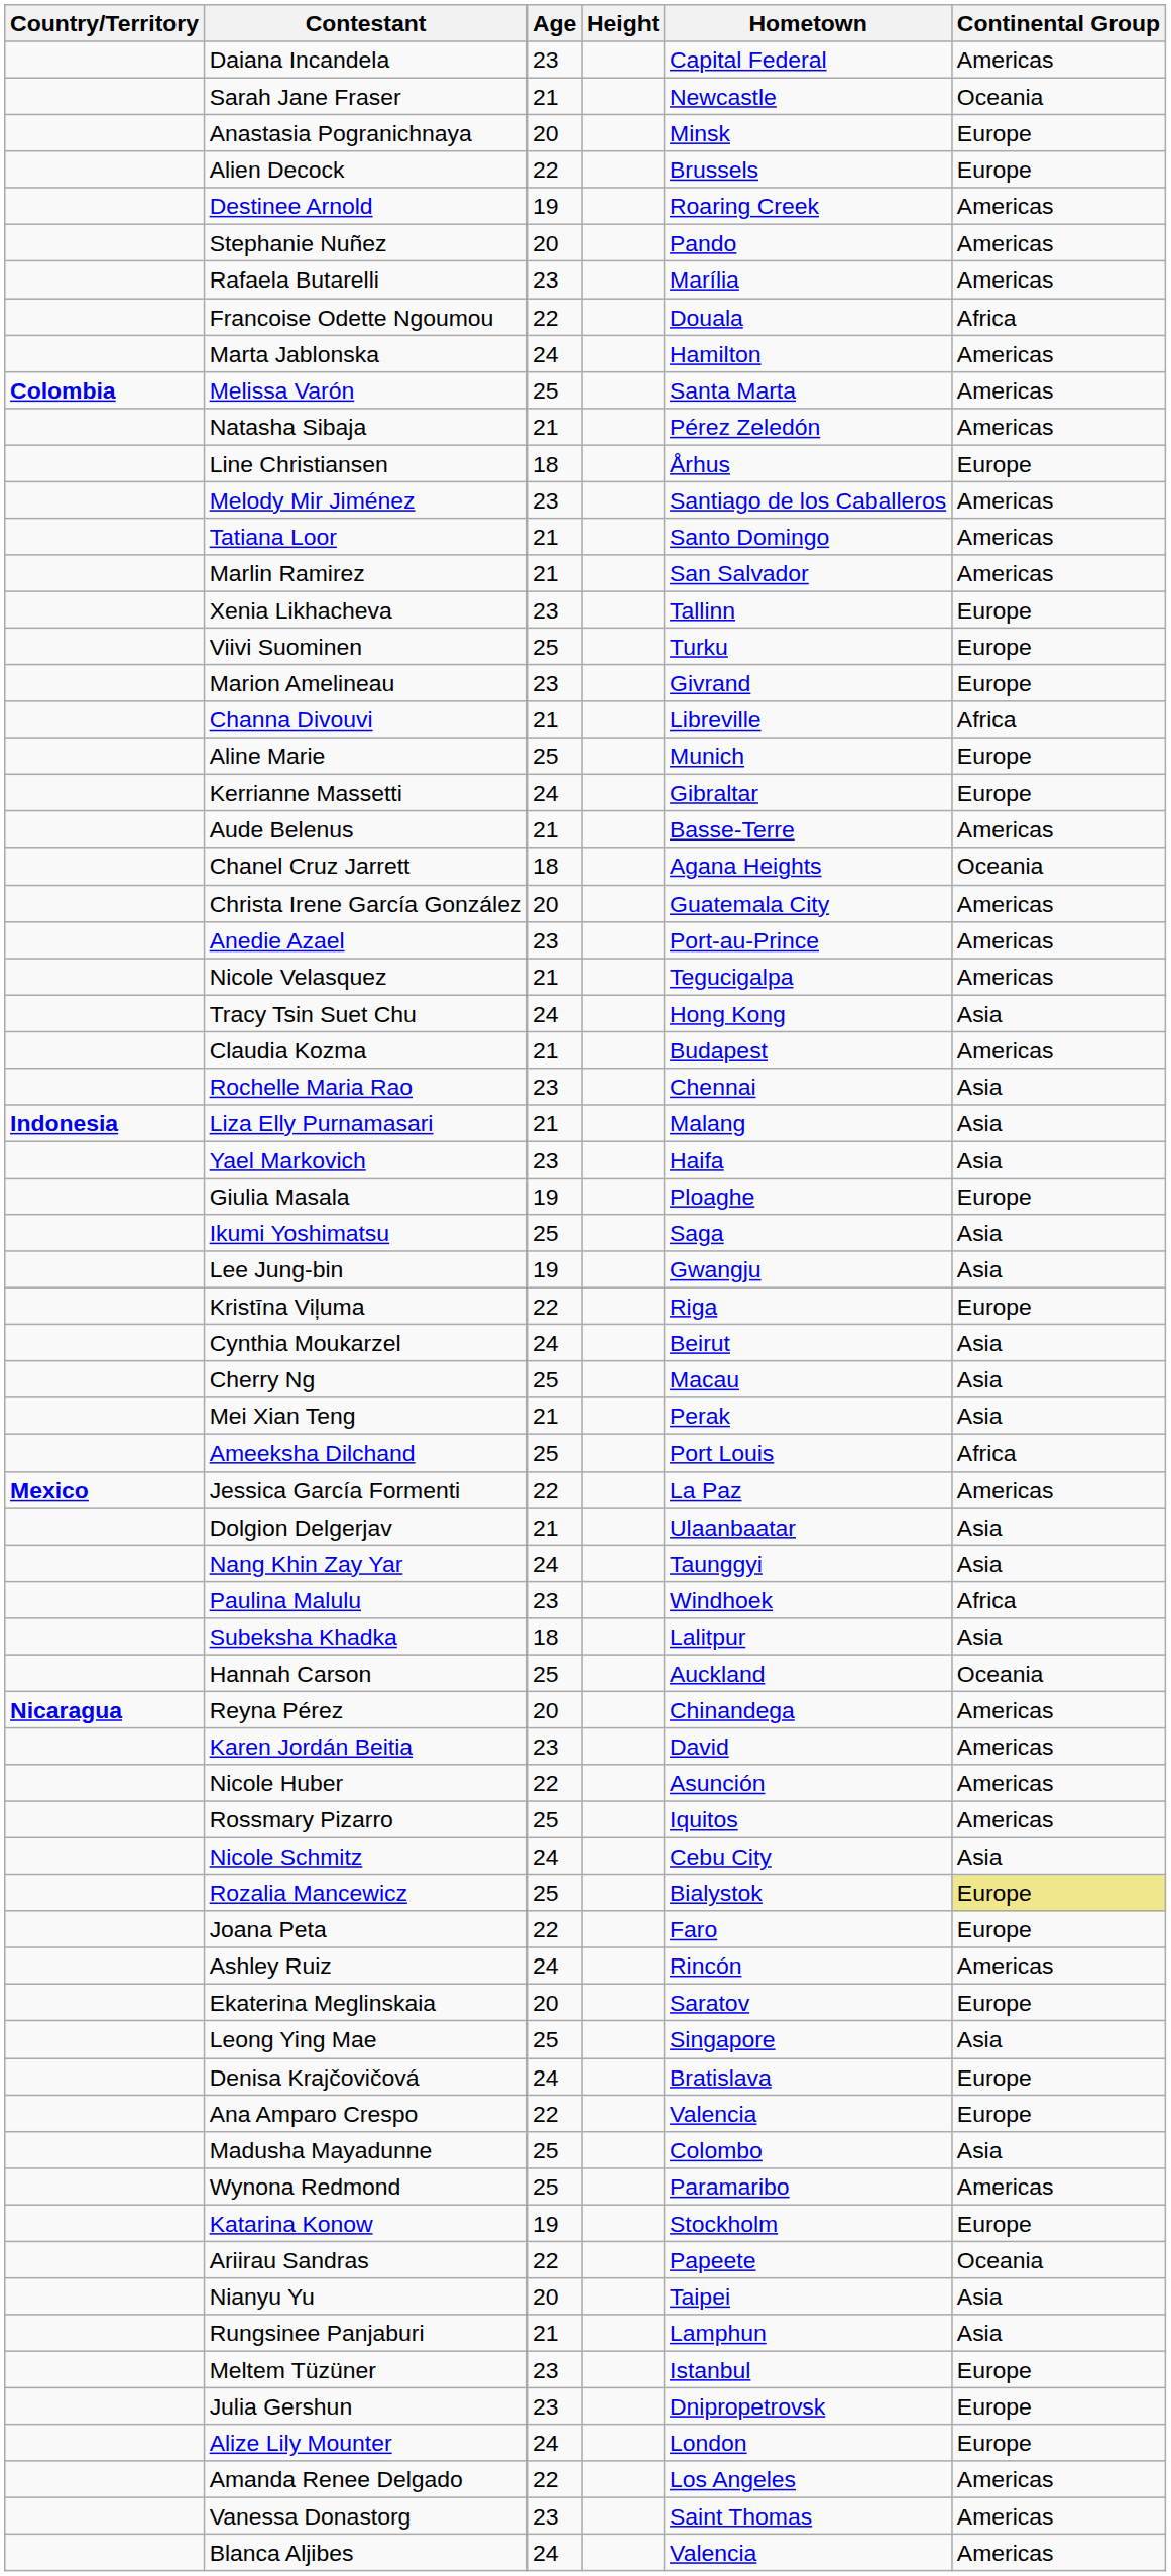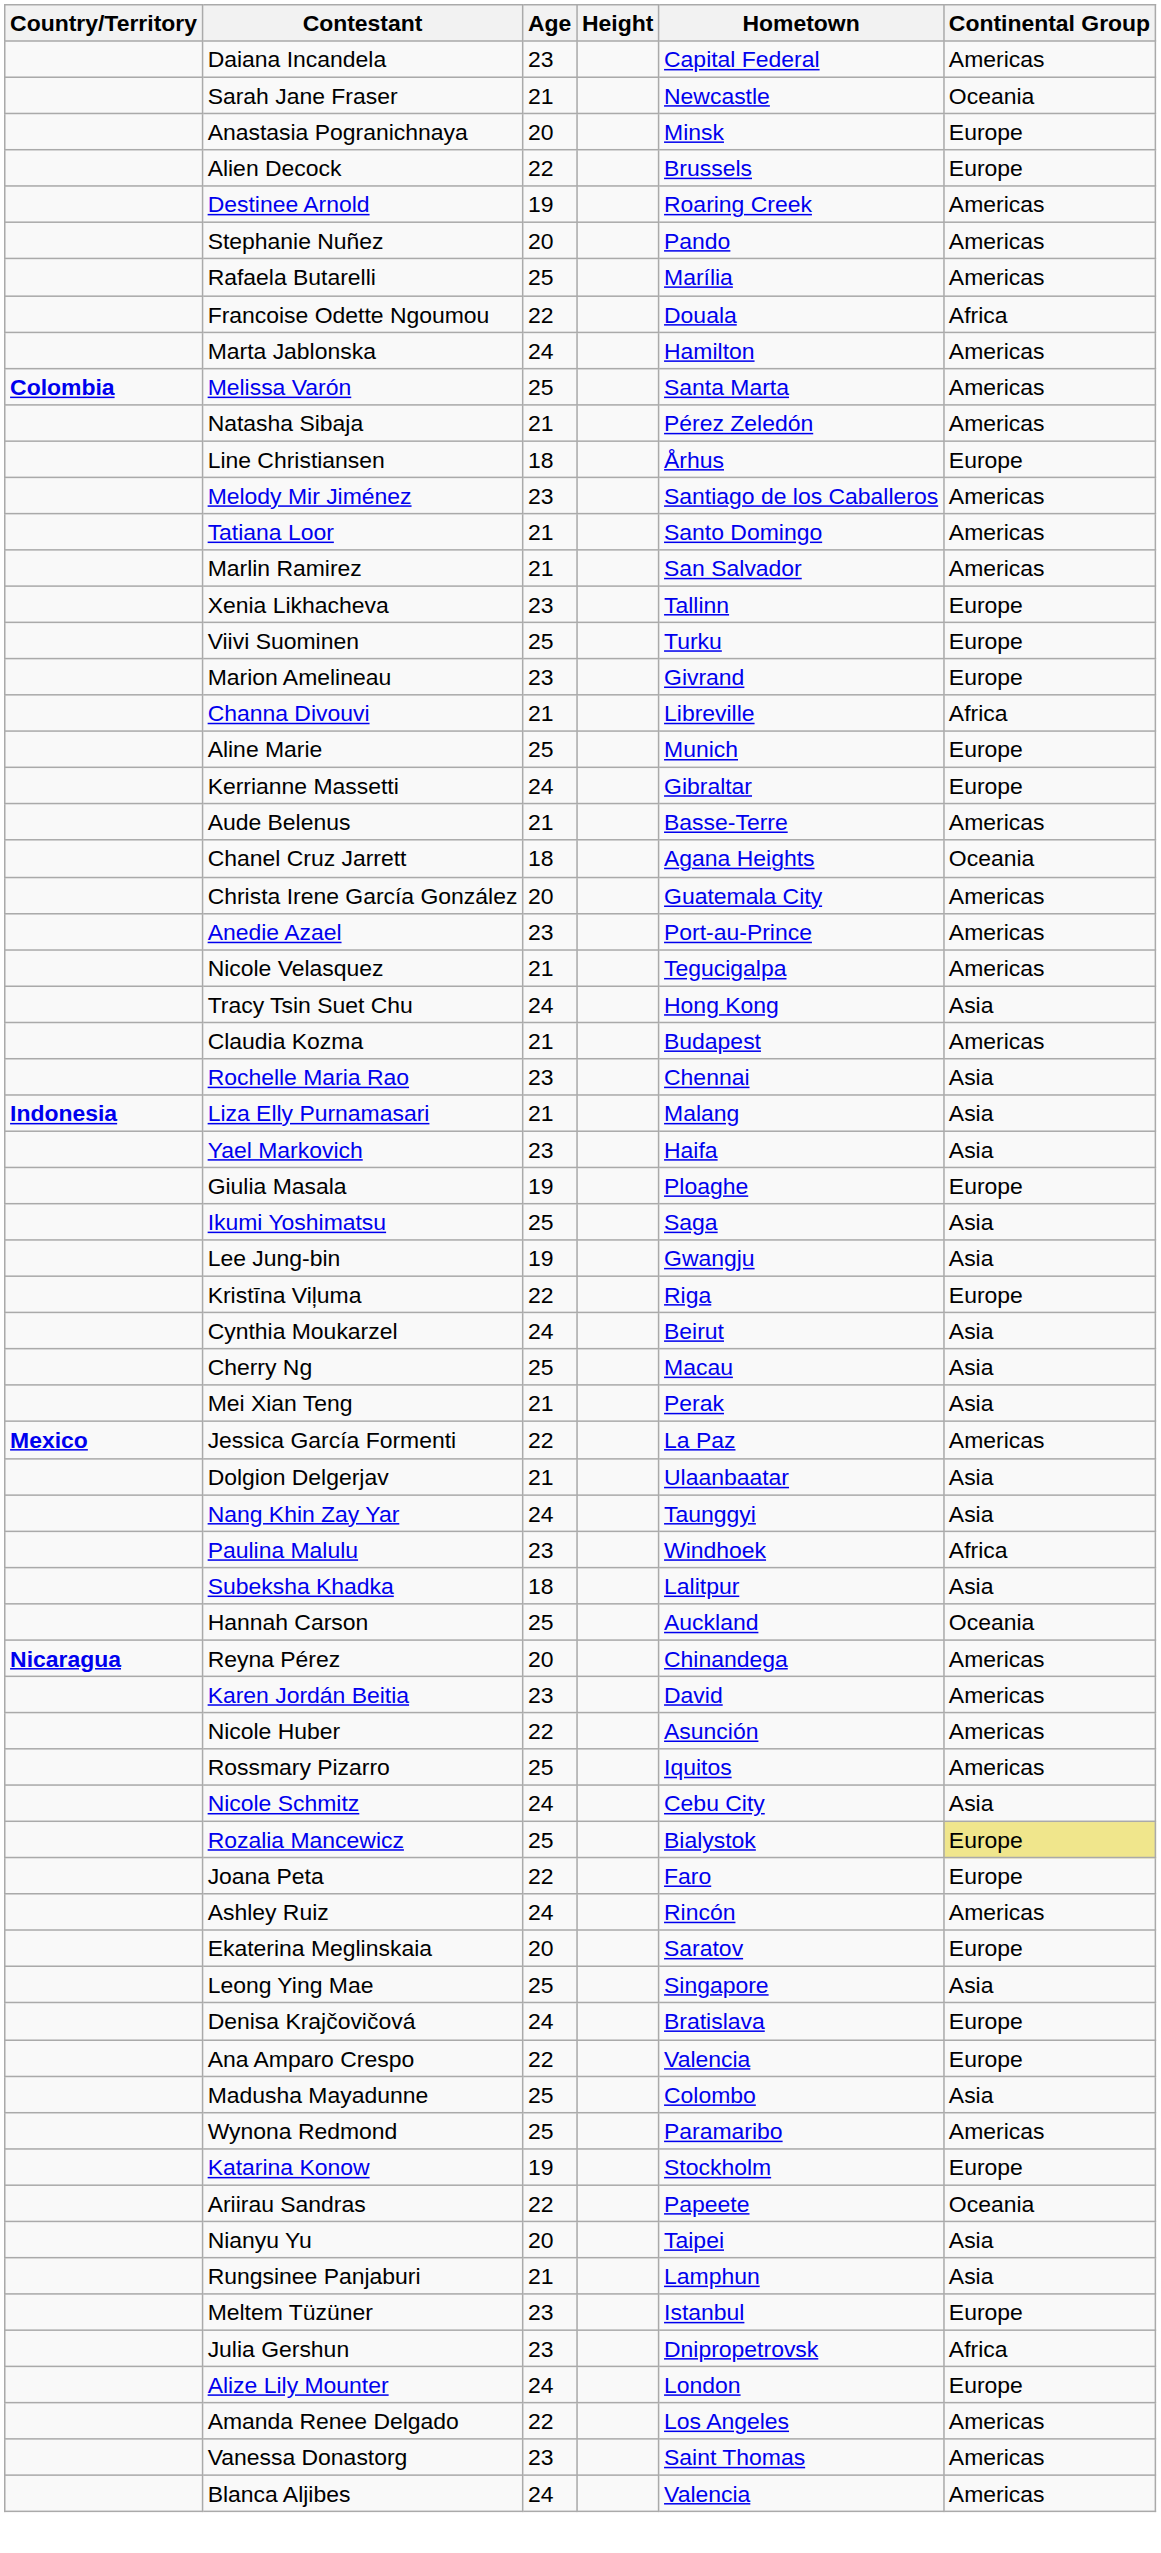 <table class="wikitable sortable" style="font-size:95%;">
 <tr>
 <th>Country/Territory</th>
 <th>Contestant</th>
 <th>Age</th>
 <th>Height</th>
 <th>Hometown</th>
 <th>Continental Group</th>
 </tr>
 <tr>
 <td><strong></strong></td>
 <td>Daiana Incandela</td>
 <td>23</td>
 <td></td>
 <td><a href='#'>Capital Federal</a></td>
 <td>Americas</td>
 </tr>
 <tr>
 <td><strong></strong></td>
 <td>Sarah Jane Fraser</td>
 <td>21</td>
 <td></td>
 <td><a href='#'>Newcastle</a></td>
 <td>Oceania</td>
 </tr>
 <tr>
 <td><strong></strong></td>
 <td>Anastasia Pogranichnaya</td>
 <td>20</td>
 <td></td>
 <td><a href='#'>Minsk</a></td>
 <td>Europe</td>
 </tr>
 <tr>
 <td><strong></strong></td>
 <td>Alien Decock</td>
 <td>22</td>
 <td></td>
 <td><a href='#'>Brussels</a></td>
 <td>Europe</td>
 </tr>
 <tr>
 <td><strong></strong></td>
 <td><a href='#'>Destinee Arnold</a></td>
 <td>19</td>
 <td></td>
 <td><a href='#'>Roaring Creek</a></td>
 <td>Americas</td>
 </tr>
 <tr>
 <td><strong></strong></td>
 <td>Stephanie Nuñez</td>
 <td>20</td>
 <td></td>
 <td><a href='#'>Pando</a></td>
 <td>Americas</td>
 </tr>
 <tr>
 <td><strong></strong></td>
 <td>Rafaela Butarelli</td>
-<td>23</td>
+<td>25</td>
 <td></td>
 <td><a href='#'>Marília</a></td>
 <td>Americas</td>
 </tr>
 <tr>
 <td><strong></strong></td>
 <td>Francoise Odette Ngoumou</td>
 <td>22</td>
 <td></td>
 <td><a href='#'>Douala</a></td>
 <td>Africa</td>
 </tr>
 <tr>
 <td><strong></strong></td>
 <td>Marta Jablonska</td>
 <td>24</td>
 <td></td>
 <td><a href='#'>Hamilton</a></td>
 <td>Americas</td>
 </tr>
 <tr>
 <td><strong> <a href='#'>Colombia</a></strong></td>
 <td><a href='#'>Melissa Varón</a></td>
 <td>25</td>
 <td></td>
 <td><a href='#'>Santa Marta</a></td>
 <td>Americas</td>
 </tr>
 <tr>
 <td><strong></strong></td>
 <td>Natasha Sibaja</td>
 <td>21</td>
 <td></td>
 <td><a href='#'>Pérez Zeledón</a></td>
 <td>Americas</td>
 </tr>
 <tr>
 <td><strong></strong></td>
 <td>Line Christiansen</td>
 <td>18</td>
 <td></td>
 <td><a href='#'>Århus</a></td>
 <td>Europe</td>
 </tr>
 <tr>
 <td><strong></strong></td>
 <td><a href='#'>Melody Mir Jiménez</a></td>
 <td>23</td>
 <td></td>
 <td><a href='#'>Santiago de los Caballeros</a></td>
 <td>Americas</td>
 </tr>
 <tr>
 <td><strong></strong></td>
 <td><a href='#'>Tatiana Loor</a></td>
 <td>21</td>
 <td></td>
 <td><a href='#'>Santo Domingo</a></td>
 <td>Americas</td>
 </tr>
 <tr>
 <td><strong></strong></td>
 <td>Marlin Ramirez</td>
 <td>21</td>
 <td></td>
 <td><a href='#'>San Salvador</a></td>
 <td>Americas</td>
 </tr>
 <tr>
 <td><strong></strong></td>
 <td>Xenia Likhacheva</td>
 <td>23</td>
 <td></td>
 <td><a href='#'>Tallinn</a></td>
 <td>Europe</td>
 </tr>
 <tr>
 <td><strong></strong></td>
 <td>Viivi Suominen</td>
 <td>25</td>
 <td></td>
 <td><a href='#'>Turku</a></td>
 <td>Europe</td>
 </tr>
 <tr>
 <td><strong></strong></td>
 <td>Marion Amelineau</td>
 <td>23</td>
 <td></td>
 <td><a href='#'>Givrand</a></td>
 <td>Europe</td>
 </tr>
 <tr>
 <td><strong></strong></td>
 <td><a href='#'>Channa Divouvi</a></td>
 <td>21</td>
 <td></td>
 <td><a href='#'>Libreville</a></td>
 <td>Africa</td>
 </tr>
 <tr>
 <td><strong></strong></td>
 <td>Aline Marie</td>
 <td>25</td>
 <td></td>
 <td><a href='#'>Munich</a></td>
 <td>Europe</td>
 </tr>
 <tr>
 <td><strong></strong></td>
 <td>Kerrianne Massetti</td>
 <td>24</td>
 <td></td>
 <td><a href='#'>Gibraltar</a></td>
 <td>Europe</td>
 </tr>
 <tr>
 <td><strong></strong></td>
 <td>Aude Belenus</td>
 <td>21</td>
 <td></td>
 <td><a href='#'>Basse-Terre</a></td>
 <td>Americas</td>
 </tr>
 <tr>
 <td><strong></strong></td>
 <td>Chanel Cruz Jarrett</td>
 <td>18</td>
 <td></td>
 <td><a href='#'>Agana Heights</a></td>
 <td>Oceania</td>
 </tr>
 <tr>
 <td><strong></strong></td>
 <td>Christa Irene García González</td>
 <td>20</td>
 <td></td>
 <td><a href='#'>Guatemala City</a></td>
 <td>Americas</td>
 </tr>
 <tr>
 <td><strong></strong></td>
 <td><a href='#'>Anedie Azael</a></td>
 <td>23</td>
 <td></td>
 <td><a href='#'>Port-au-Prince</a></td>
 <td>Americas</td>
 </tr>
 <tr>
 <td><strong></strong></td>
 <td>Nicole Velasquez</td>
 <td>21</td>
 <td></td>
 <td><a href='#'>Tegucigalpa</a></td>
 <td>Americas</td>
 </tr>
 <tr>
 <td><strong></strong></td>
 <td>Tracy Tsin Suet Chu</td>
 <td>24</td>
 <td></td>
 <td><a href='#'>Hong Kong</a></td>
 <td>Asia</td>
 </tr>
 <tr>
 <td><strong></strong></td>
 <td>Claudia Kozma</td>
 <td>21</td>
 <td></td>
 <td><a href='#'>Budapest</a></td>
 <td>Americas</td>
 </tr>
 <tr>
 <td><strong></strong></td>
 <td><a href='#'>Rochelle Maria Rao</a></td>
 <td>23</td>
 <td></td>
 <td><a href='#'>Chennai</a></td>
 <td>Asia</td>
 </tr>
 <tr>
 <td><strong> <a href='#'>Indonesia</a></strong></td>
 <td><a href='#'>Liza Elly Purnamasari</a></td>
 <td>21</td>
 <td></td>
 <td><a href='#'>Malang</a></td>
 <td>Asia</td>
 </tr>
 <tr>
 <td><strong></strong></td>
 <td><a href='#'>Yael Markovich</a></td>
 <td>23</td>
 <td></td>
 <td><a href='#'>Haifa</a></td>
 <td>Asia</td>
 </tr>
 <tr>
 <td><strong></strong></td>
 <td>Giulia Masala</td>
 <td>19</td>
 <td></td>
 <td><a href='#'>Ploaghe</a></td>
 <td>Europe</td>
 </tr>
 <tr>
 <td><strong></strong></td>
 <td><a href='#'>Ikumi Yoshimatsu</a></td>
 <td>25</td>
 <td></td>
 <td><a href='#'>Saga</a></td>
 <td>Asia</td>
 </tr>
 <tr>
 <td><strong></strong></td>
 <td>Lee Jung-bin</td>
 <td>19</td>
 <td></td>
 <td><a href='#'>Gwangju</a></td>
 <td>Asia</td>
 </tr>
 <tr>
 <td><strong></strong></td>
 <td>Kristīna Viļuma</td>
 <td>22</td>
 <td></td>
 <td><a href='#'>Riga</a></td>
 <td>Europe</td>
 </tr>
 <tr>
 <td><strong></strong></td>
 <td>Cynthia Moukarzel</td>
 <td>24</td>
 <td></td>
 <td><a href='#'>Beirut</a></td>
 <td>Asia</td>
 </tr>
 <tr>
 <td><strong></strong></td>
 <td>Cherry Ng</td>
 <td>25</td>
 <td></td>
 <td><a href='#'>Macau</a></td>
 <td>Asia</td>
 </tr>
 <tr>
 <td><strong></strong></td>
 <td>Mei Xian Teng</td>
 <td>21</td>
 <td></td>
 <td><a href='#'>Perak</a></td>
 <td>Asia</td>
 </tr>
 <tr>
-<td><strong></strong></td>
-<td><a href='#'>Ameeksha Dilchand</a></td>
-<td>25</td>
-<td></td>
-<td><a href='#'>Port Louis</a></td>
-<td>Africa</td>
-</tr>
-<tr>
 <td><strong> <a href='#'>Mexico</a></strong></td>
 <td>Jessica García Formenti</td>
 <td>22</td>
 <td></td>
 <td><a href='#'>La Paz</a></td>
 <td>Americas</td>
 </tr>
 <tr>
 <td><strong></strong></td>
 <td>Dolgion Delgerjav</td>
 <td>21</td>
 <td></td>
 <td><a href='#'>Ulaanbaatar</a></td>
 <td>Asia</td>
 </tr>
 <tr>
 <td><strong></strong></td>
 <td><a href='#'>Nang Khin Zay Yar</a></td>
 <td>24</td>
 <td></td>
 <td><a href='#'>Taunggyi</a></td>
 <td>Asia</td>
 </tr>
 <tr>
 <td><strong></strong></td>
 <td><a href='#'>Paulina Malulu</a></td>
 <td>23</td>
 <td></td>
 <td><a href='#'>Windhoek</a></td>
 <td>Africa</td>
 </tr>
 <tr>
 <td><strong></strong></td>
 <td><a href='#'>Subeksha Khadka</a></td>
 <td>18</td>
 <td></td>
 <td><a href='#'>Lalitpur</a></td>
 <td>Asia</td>
 </tr>
 <tr>
 <td><strong></strong></td>
 <td>Hannah Carson</td>
 <td>25</td>
 <td></td>
 <td><a href='#'>Auckland</a></td>
 <td>Oceania</td>
 </tr>
 <tr>
 <td><strong> <a href='#'>Nicaragua</a></strong></td>
 <td>Reyna Pérez</td>
 <td>20</td>
 <td></td>
 <td><a href='#'>Chinandega</a></td>
 <td>Americas</td>
 </tr>
 <tr>
 <td><strong></strong></td>
 <td><a href='#'>Karen Jordán Beitia</a></td>
 <td>23</td>
 <td></td>
 <td><a href='#'>David</a></td>
 <td>Americas</td>
 </tr>
 <tr>
 <td><strong></strong></td>
 <td>Nicole Huber</td>
 <td>22</td>
 <td></td>
 <td><a href='#'>Asunción</a></td>
 <td>Americas</td>
 </tr>
 <tr>
 <td><strong></strong></td>
 <td>Rossmary Pizarro</td>
 <td>25</td>
 <td></td>
 <td><a href='#'>Iquitos</a></td>
 <td>Americas</td>
 </tr>
 <tr>
 <td><strong></strong></td>
 <td><a href='#'>Nicole Schmitz</a></td>
 <td>24</td>
 <td></td>
 <td><a href='#'>Cebu City</a></td>
 <td>Asia</td>
 </tr>
 <tr>
 <td><strong></strong></td>
 <td><a href='#'>Rozalia Mancewicz</a></td>
 <td>25</td>
 <td></td>
 <td><a href='#'>Bialystok</a></td>
 <td style="background: khaki;">Europe</td>
 </tr>
 <tr>
 <td><strong></strong></td>
 <td>Joana Peta</td>
 <td>22</td>
 <td></td>
 <td><a href='#'>Faro</a></td>
 <td>Europe</td>
 </tr>
 <tr>
 <td><strong></strong></td>
 <td>Ashley Ruiz</td>
 <td>24</td>
 <td></td>
 <td><a href='#'>Rincón</a></td>
 <td>Americas</td>
 </tr>
 <tr>
 <td><strong></strong></td>
 <td>Ekaterina Meglinskaia</td>
 <td>20</td>
 <td></td>
 <td><a href='#'>Saratov</a></td>
 <td>Europe</td>
 </tr>
 <tr>
 <td><strong></strong></td>
 <td>Leong Ying Mae</td>
 <td>25</td>
 <td></td>
 <td><a href='#'>Singapore</a></td>
 <td>Asia</td>
 </tr>
 <tr>
 <td><strong></strong></td>
 <td>Denisa Krajčovičová</td>
 <td>24</td>
 <td></td>
 <td><a href='#'>Bratislava</a></td>
 <td>Europe</td>
 </tr>
 <tr>
 <td><strong></strong></td>
 <td>Ana Amparo Crespo</td>
 <td>22</td>
 <td></td>
 <td><a href='#'>Valencia</a></td>
 <td>Europe</td>
 </tr>
 <tr>
 <td><strong></strong></td>
 <td>Madusha Mayadunne</td>
 <td>25</td>
 <td></td>
 <td><a href='#'>Colombo</a></td>
 <td>Asia</td>
 </tr>
 <tr>
 <td><strong></strong></td>
 <td>Wynona Redmond</td>
 <td>25</td>
 <td></td>
 <td><a href='#'>Paramaribo</a></td>
 <td>Americas</td>
 </tr>
 <tr>
 <td><strong></strong></td>
 <td><a href='#'>Katarina Konow</a></td>
 <td>19</td>
 <td></td>
 <td><a href='#'>Stockholm</a></td>
 <td>Europe</td>
 </tr>
 <tr>
 <td><strong></strong></td>
 <td>Ariirau Sandras</td>
 <td>22</td>
 <td></td>
 <td><a href='#'>Papeete</a></td>
 <td>Oceania</td>
 </tr>
 <tr>
 <td><strong></strong></td>
 <td>Nianyu Yu</td>
 <td>20</td>
 <td></td>
 <td><a href='#'>Taipei</a></td>
 <td>Asia</td>
 </tr>
 <tr>
 <td><strong></strong></td>
 <td>Rungsinee Panjaburi</td>
 <td>21</td>
 <td></td>
 <td><a href='#'>Lamphun</a></td>
 <td>Asia</td>
 </tr>
 <tr>
 <td><strong></strong></td>
 <td>Meltem Tüzüner</td>
 <td>23</td>
 <td></td>
 <td><a href='#'>Istanbul</a></td>
 <td>Europe</td>
 </tr>
 <tr>
 <td><strong></strong></td>
 <td>Julia Gershun</td>
 <td>23</td>
 <td></td>
 <td><a href='#'>Dnipropetrovsk</a></td>
-<td>Europe</td>
+<td>Africa</td>
 </tr>
 <tr>
 <td><strong></strong></td>
 <td><a href='#'>Alize Lily Mounter</a></td>
 <td>24</td>
 <td></td>
 <td><a href='#'>London</a></td>
 <td>Europe</td>
 </tr>
 <tr>
 <td><strong></strong></td>
 <td>Amanda Renee Delgado</td>
 <td>22</td>
 <td></td>
 <td><a href='#'>Los Angeles</a></td>
 <td>Americas</td>
 </tr>
 <tr>
 <td><strong></strong></td>
 <td>Vanessa Donastorg</td>
 <td>23</td>
 <td></td>
 <td><a href='#'>Saint Thomas</a></td>
 <td>Americas</td>
 </tr>
 <tr>
 <td><strong></strong></td>
 <td>Blanca Aljibes</td>
 <td>24</td>
 <td></td>
 <td><a href='#'>Valencia</a></td>
 <td>Americas</td>
 </tr>
 </table>
